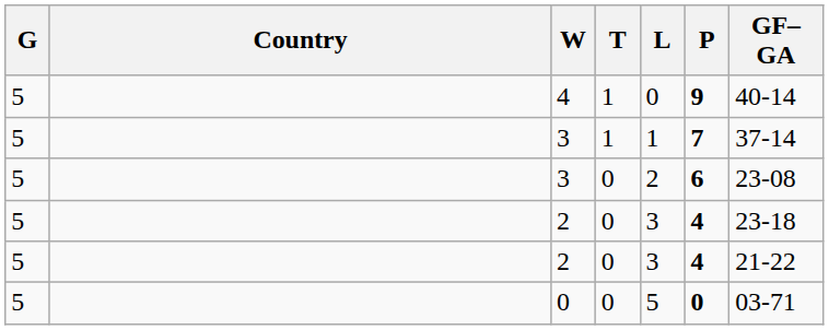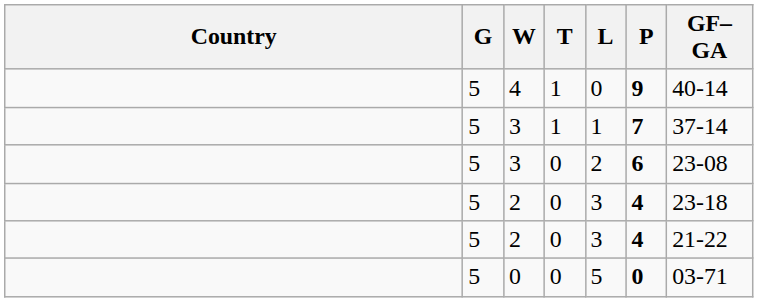 <table class="wikitable sortable">
 <tr>
+<th bgcolor="#efefef" width="300">Country</th>
 <th bgcolor="#efefef" width="20">G</th>
-<th bgcolor="#efefef" width="300">Country</th>
 <th bgcolor="#efefef" width="20">W</th>
 <th bgcolor="#efefef" width="20">T</th>
 <th bgcolor="#efefef" width="20">L</th>
 <th bgcolor="#efefef" width="20">P</th>
 <th bgcolor="#efefef" width="50">GF–GA</th>
 </tr>
 <tr>
+<td></td>
 <td>5</td>
-<td></td>
 <td>4</td>
 <td>1</td>
 <td>0</td>
 <td><strong>9</strong></td>
 <td>40-14</td>
 </tr>
 <tr>
+<td></td>
 <td>5</td>
-<td></td>
 <td>3</td>
 <td>1</td>
 <td>1</td>
 <td><strong>7</strong></td>
 <td>37-14</td>
 </tr>
 <tr>
+<td></td>
 <td>5</td>
-<td></td>
 <td>3</td>
 <td>0</td>
 <td>2</td>
 <td><strong>6</strong></td>
 <td>23-08</td>
 </tr>
 <tr>
+<td></td>
 <td>5</td>
-<td></td>
 <td>2</td>
 <td>0</td>
 <td>3</td>
 <td><strong>4</strong></td>
 <td>23-18</td>
 </tr>
 <tr>
+<td></td>
 <td>5</td>
-<td></td>
 <td>2</td>
 <td>0</td>
 <td>3</td>
 <td><strong>4</strong></td>
 <td>21-22</td>
 </tr>
 <tr>
+<td></td>
 <td>5</td>
-<td></td>
 <td>0</td>
 <td>0</td>
 <td>5</td>
 <td><strong>0</strong></td>
 <td>03-71</td>
 </tr>
 </table>
